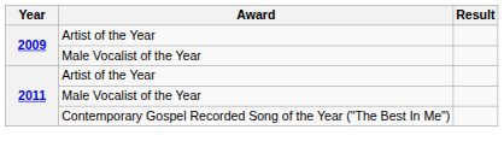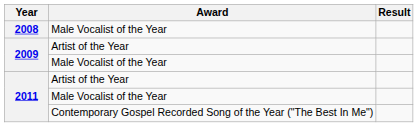 <table class="wikitable">
 <tr>
 <th style="width:60px;">Year</th>
 <th>Award</th>
 <th>Result</th>
+</tr>
+<tr>
+<th><a href='#'>2008</a></th>
+<td>Male Vocalist of the Year</td>
+<td></td>
 </tr>
 <tr>
 <th rowspan="2"><a href='#'>2009</a></th>
 <td>Artist of the Year</td>
 <td></td>
 </tr>
 <tr>
 <td>Male Vocalist of the Year</td>
 <td></td>
 </tr>
 <tr>
 <th rowspan="4"><a href='#'>2011</a></th>
 <td>Artist of the Year</td>
 <td></td>
 </tr>
 <tr>
 <td>Male Vocalist of the Year</td>
 <td></td>
 </tr>
 <tr>
 <td>Contemporary Gospel Recorded Song of the Year ("The Best In Me")</td>
 <td></td>
 </tr>
 </table>
